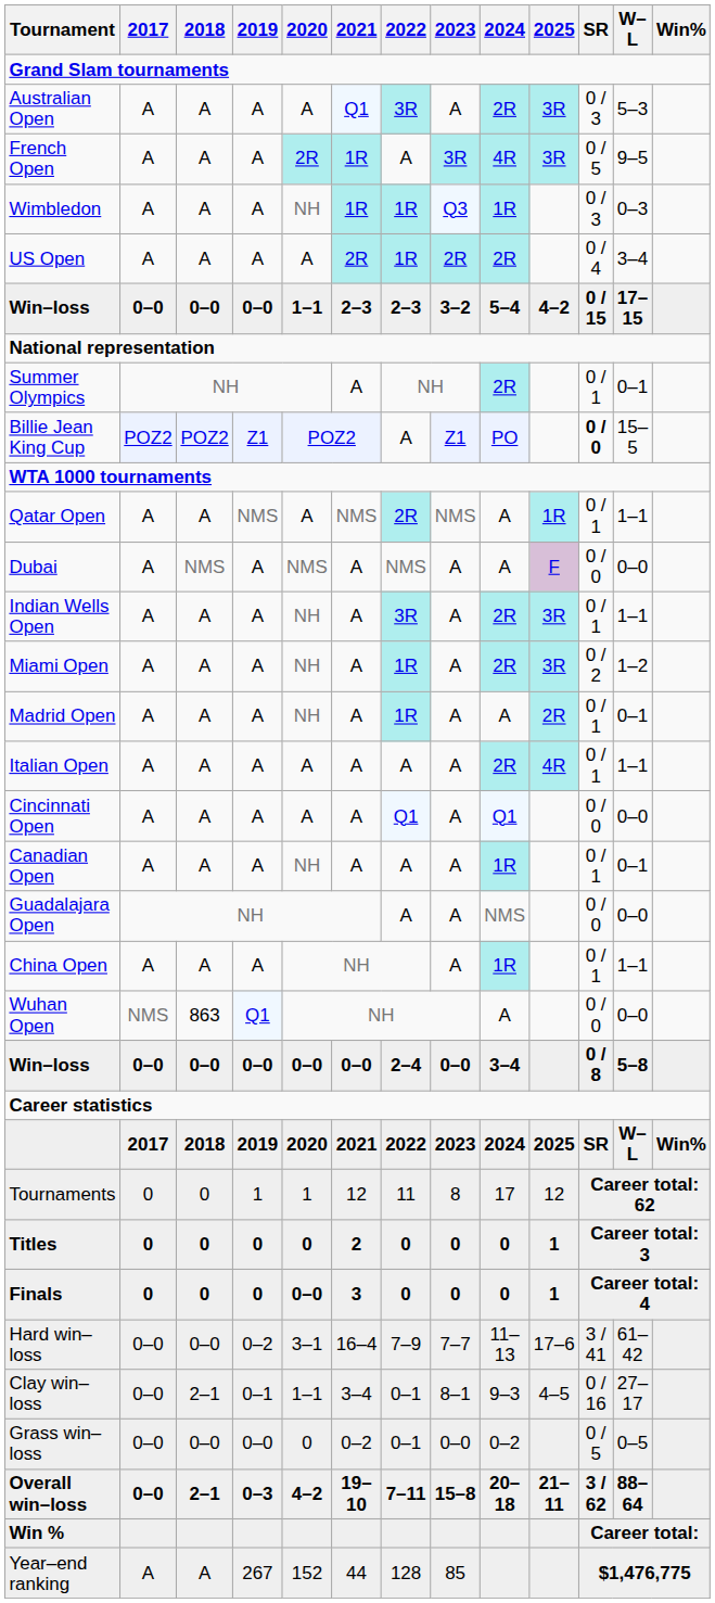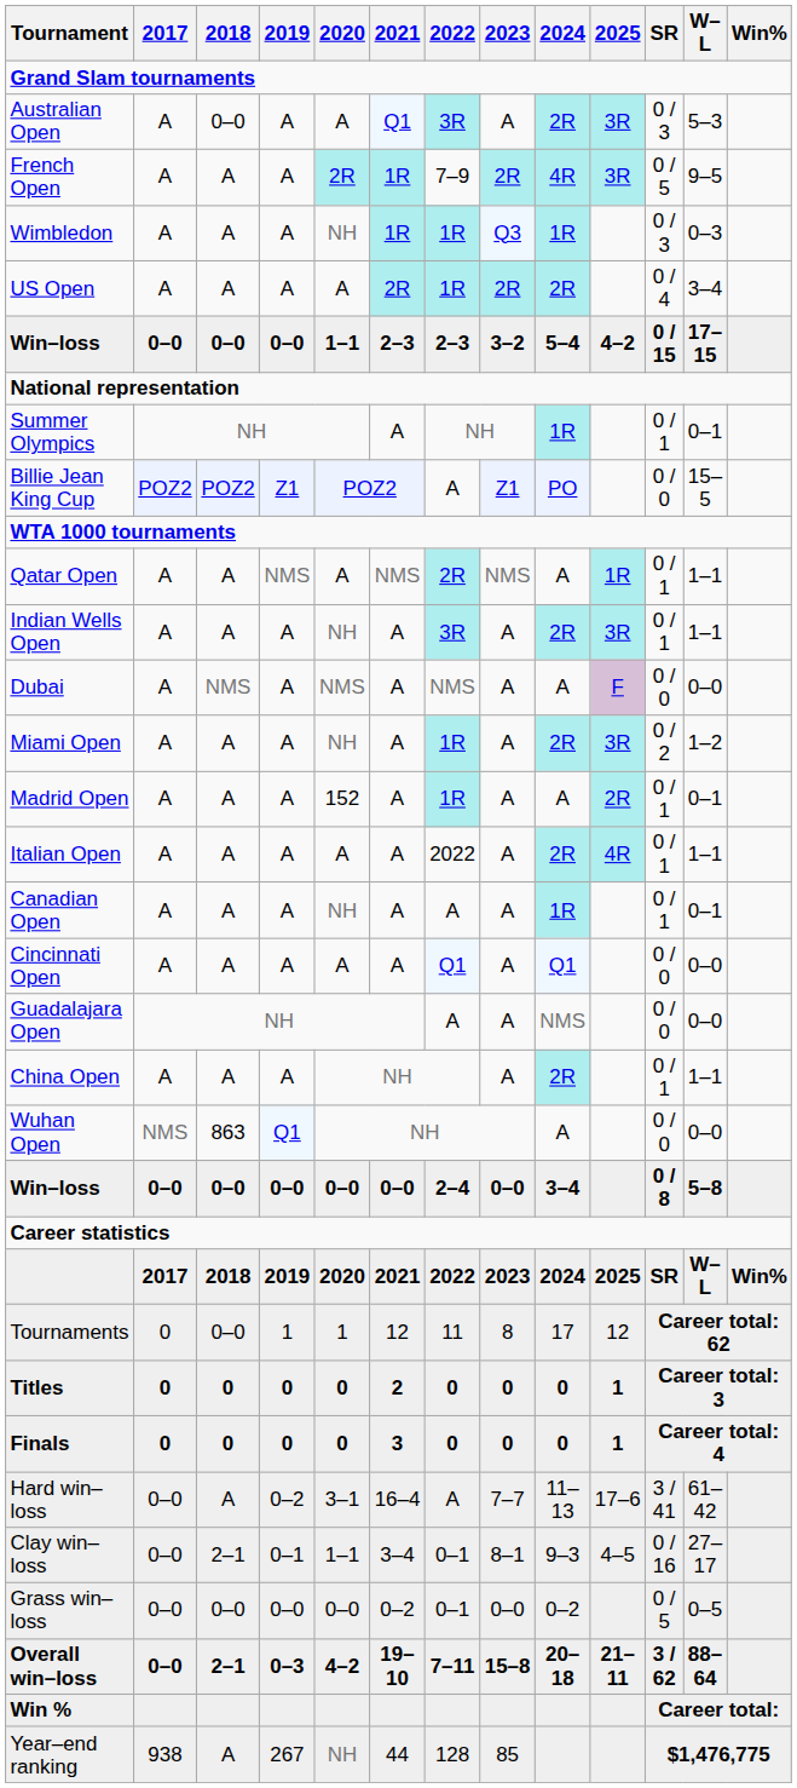 <table class=wikitable style=text-align:center>
 <tr>
 <th>Tournament</th>
 <th><a href='#'>2017</a></th>
 <th><a href='#'>2018</a></th>
 <th><a href='#'>2019</a></th>
 <th><a href='#'>2020</a></th>
 <th><a href='#'>2021</a></th>
 <th><a href='#'>2022</a></th>
 <th><a href='#'>2023</a></th>
 <th><a href='#'>2024</a></th>
 <th><a href='#'>2025</a></th>
 <th>SR</th>
 <th>W–L</th>
 <th>Win%</th>
 </tr>
 <tr>
 <td colspan="13" align="left"><strong><a href='#'>Grand Slam tournaments</a></strong></td>
 </tr>
 <tr>
 <td align=left><a href='#'>Australian Open</a></td>
 <td>A</td>
-<td>A</td>
+<td>0–0</td>
 <td>A</td>
 <td>A</td>
 <td bgcolor=f0f8ff><a href='#'>Q1</a></td>
 <td bgcolor=afeeee><a href='#'>3R</a></td>
 <td>A</td>
 <td bgcolor=afeeee><a href='#'>2R</a></td>
 <td bgcolor=afeeee><a href='#'>3R</a></td>
 <td>0 / 3</td>
 <td>5–3</td>
 <td></td>
 </tr>
 <tr>
 <td align=left><a href='#'>French Open</a></td>
 <td>A</td>
 <td>A</td>
 <td>A</td>
 <td bgcolor=afeeee><a href='#'>2R</a></td>
 <td bgcolor=afeeee><a href='#'>1R</a></td>
-<td>A</td>
-<td bgcolor=afeeee><a href='#'>3R</a></td>
+<td>7–9</td>
+<td bgcolor=afeeee><a href='#'>2R</a></td>
 <td bgcolor=afeeee><a href='#'>4R</a></td>
 <td bgcolor=afeeee><a href='#'>3R</a></td>
 <td>0 / 5</td>
 <td>9–5</td>
 <td></td>
 </tr>
 <tr>
 <td align=left><a href='#'>Wimbledon</a></td>
 <td>A</td>
 <td>A</td>
 <td>A</td>
 <td style=color:#767676>NH</td>
 <td bgcolor=afeeee><a href='#'>1R</a></td>
 <td bgcolor=afeeee><a href='#'>1R</a></td>
 <td bgcolor=f0f8ff><a href='#'>Q3</a></td>
 <td bgcolor=afeeee><a href='#'>1R</a></td>
 <td></td>
 <td>0 / 3</td>
 <td>0–3</td>
 <td></td>
 </tr>
 <tr>
 <td align=left><a href='#'>US Open</a></td>
 <td>A</td>
 <td>A</td>
 <td>A</td>
 <td>A</td>
 <td bgcolor=afeeee><a href='#'>2R</a></td>
 <td bgcolor=afeeee><a href='#'>1R</a></td>
 <td bgcolor=afeeee><a href='#'>2R</a></td>
 <td bgcolor=afeeee><a href='#'>2R</a></td>
 <td></td>
 <td>0 / 4</td>
 <td>3–4</td>
 <td></td>
 </tr>
 <tr style=background:#efefef;font-weight:bold>
 <td align=left>Win–loss</td>
 <td>0–0</td>
 <td>0–0</td>
 <td>0–0</td>
 <td>1–1</td>
 <td>2–3</td>
 <td>2–3</td>
 <td>3–2</td>
 <td>5–4</td>
 <td>4–2</td>
 <td>0 / 15</td>
 <td>17–15</td>
 <td></td>
 </tr>
 <tr>
 <td colspan="13" align="left"><strong>National representation</strong></td>
 </tr>
 <tr>
 <td align=left><a href='#'>Summer Olympics</a></td>
 <td colspan=4 style=color:#767676>NH</td>
 <td>A</td>
 <td colspan=2 style=color:#767676>NH</td>
-<td style="background:#afeeee"><a href='#'>2R</a></td>
+<td style=background:#afeeee><a href='#'>1R</a></td>
 <td></td>
 <td>0 / 1</td>
 <td>0–1</td>
 <td></td>
 </tr>
 <tr>
 <td align=left><a href='#'>Billie Jean King Cup</a></td>
 <td bgcolor=ecf2ff><a href='#'>POZ2</a></td>
 <td bgcolor=ecf2ff><a href='#'>POZ2</a></td>
 <td bgcolor=ecf2ff><a href='#'>Z1</a></td>
 <td colspan="2" bgcolor=ecf2ff><a href='#'>POZ2</a></td>
 <td>A</td>
 <td bgcolor=ecf2ff><a href='#'>Z1</a></td>
 <td bgcolor=ecf2ff><a href='#'>PO</a></td>
 <td></td>
-<td><strong>0 / 0</strong></td>
+<td>0 / 0</td>
 <td>15–5</td>
 <td></td>
 </tr>
 <tr>
 <td colspan="13" align="left"><strong><a href='#'>WTA 1000 tournaments</a></strong></td>
 </tr>
 <tr>
 <td align="left"><a href='#'>Qatar Open</a></td>
 <td>A</td>
 <td>A</td>
 <td style="color:#767676">NMS</td>
 <td>A</td>
 <td style="color:#767676">NMS</td>
 <td bgcolor="afeeee"><a href='#'>2R</a></td>
 <td style="color:#767676">NMS</td>
 <td>A</td>
 <td bgcolor=afeeee><a href='#'>1R</a></td>
 <td>0 / 1</td>
 <td>1–1</td>
 <td></td>
 </tr>
 <tr>
+<td align="left"><a href='#'>Indian Wells Open</a></td>
+<td>A</td>
+<td>A</td>
+<td>A</td>
+<td style="color:#767676">NH</td>
+<td>A</td>
+<td bgcolor="afeeee"><a href='#'>3R</a></td>
+<td>A</td>
+<td bgcolor="afeeee"><a href='#'>2R</a></td>
+<td bgcolor="afeeee"><a href='#'>3R</a></td>
+<td>0 / 1</td>
+<td>1–1</td>
+<td></td>
+</tr>
+<tr>
 <td align="left"><a href='#'>Dubai</a></td>
 <td>A</td>
 <td style="color:#767676">NMS</td>
 <td>A</td>
 <td style="color:#767676">NMS</td>
 <td>A</td>
 <td style="color:#767676">NMS</td>
 <td>A</td>
 <td>A</td>
 <td bgcolor=thistle><a href='#'>F</a></td>
 <td>0 / 0</td>
 <td>0–0</td>
-<td></td>
-</tr>
-<tr>
-<td align="left"><a href='#'>Indian Wells Open</a></td>
-<td>A</td>
-<td>A</td>
-<td>A</td>
-<td style="color:#767676">NH</td>
-<td>A</td>
-<td bgcolor="afeeee"><a href='#'>3R</a></td>
-<td>A</td>
-<td bgcolor="afeeee"><a href='#'>2R</a></td>
-<td bgcolor="afeeee"><a href='#'>3R</a></td>
-<td>0 / 1</td>
-<td>1–1</td>
 <td></td>
 </tr>
 <tr>
 <td align="left"><a href='#'>Miami Open</a></td>
 <td>A</td>
 <td>A</td>
 <td>A</td>
 <td style="color:#767676">NH</td>
 <td>A</td>
 <td bgcolor="afeeee"><a href='#'>1R</a></td>
 <td>A</td>
 <td bgcolor="afeeee"><a href='#'>2R</a></td>
 <td bgcolor="afeeee"><a href='#'>3R</a></td>
 <td>0 / 2</td>
 <td>1–2</td>
 <td></td>
 </tr>
 <tr>
 <td align="left"><a href='#'>Madrid Open</a></td>
 <td>A</td>
 <td>A</td>
 <td>A</td>
-<td style="color:#767676">NH</td>
+<td>152</td>
 <td>A</td>
 <td bgcolor="afeeee"><a href='#'>1R</a></td>
 <td>A</td>
 <td>A</td>
 <td bgcolor="afeeee"><a href='#'>2R</a></td>
 <td>0 / 1</td>
 <td>0–1</td>
 <td></td>
 </tr>
 <tr>
 <td align="left"><a href='#'>Italian Open</a></td>
 <td>A</td>
 <td>A</td>
 <td>A</td>
 <td>A</td>
 <td>A</td>
-<td>A</td>
+<td>2022</td>
 <td>A</td>
 <td style=background:#afeeee><a href='#'>2R</a></td>
 <td style=background:#afeeee><a href='#'>4R</a></td>
 <td>0 / 1</td>
 <td>1–1</td>
+<td></td>
+</tr>
+<tr>
+<td align="left"><a href='#'>Canadian Open</a></td>
+<td>A</td>
+<td>A</td>
+<td>A</td>
+<td style="color:#767676">NH</td>
+<td>A</td>
+<td>A</td>
+<td>A</td>
+<td style=background:#afeeee><a href='#'>1R</a></td>
+<td></td>
+<td>0 / 1</td>
+<td>0–1</td>
 <td></td>
 </tr>
 <tr>
 <td align="left"><a href='#'>Cincinnati Open</a></td>
 <td>A</td>
 <td>A</td>
 <td>A</td>
 <td>A</td>
 <td>A</td>
 <td bgcolor="f0f8ff"><a href='#'>Q1</a></td>
 <td>A</td>
 <td bgcolor="f0f8ff"><a href='#'>Q1</a></td>
 <td></td>
 <td>0 / 0</td>
 <td>0–0</td>
-<td></td>
-</tr>
-<tr>
-<td align="left"><a href='#'>Canadian Open</a></td>
-<td>A</td>
-<td>A</td>
-<td>A</td>
-<td style="color:#767676">NH</td>
-<td>A</td>
-<td>A</td>
-<td>A</td>
-<td style=background:#afeeee><a href='#'>1R</a></td>
-<td></td>
-<td>0 / 1</td>
-<td>0–1</td>
 <td></td>
 </tr>
 <tr>
 <td align="left"><a href='#'>Guadalajara Open</a></td>
 <td colspan="5" style="color:#767676">NH</td>
 <td>A</td>
 <td>A</td>
 <td style="color:#767676">NMS</td>
 <td></td>
 <td>0 / 0</td>
 <td>0–0</td>
 <td></td>
 </tr>
 <tr>
 <td align="left"><a href='#'>China Open</a></td>
 <td>A</td>
 <td>A</td>
 <td>A</td>
 <td colspan="3" style="color:#767676">NH</td>
 <td>A</td>
-<td style=background:#afeeee><a href='#'>1R</a></td>
+<td style="background:#afeeee"><a href='#'>2R</a></td>
 <td></td>
 <td>0 / 1</td>
 <td>1–1</td>
 <td></td>
 </tr>
 <tr>
 <td align="left"><a href='#'>Wuhan Open</a></td>
 <td style="color:#767676">NMS</td>
 <td>863</td>
 <td bgcolor="f0f8ff"><a href='#'>Q1</a></td>
 <td colspan="4" style="color:#767676">NH</td>
 <td>A</td>
 <td></td>
 <td>0 / 0</td>
 <td>0–0</td>
 <td></td>
 </tr>
 <tr style="background:#efefef;font-weight:bold">
 <td align=left>Win–loss</td>
 <td>0–0</td>
 <td>0–0</td>
 <td>0–0</td>
 <td>0–0</td>
 <td>0–0</td>
 <td>2–4</td>
 <td>0–0</td>
 <td>3–4</td>
 <td></td>
 <td>0 / 8</td>
 <td>5–8</td>
 <td></td>
 </tr>
 <tr>
 <td colspan="13" align="left"><strong>Career statistics</strong></td>
 </tr>
 <tr style="background:#efefef;font-weight:bold">
 <td></td>
 <td>2017</td>
 <td>2018</td>
 <td>2019</td>
 <td>2020</td>
 <td>2021</td>
 <td>2022</td>
 <td>2023</td>
 <td>2024</td>
 <td>2025</td>
 <td>SR</td>
 <td>W–L</td>
 <td>Win%</td>
 </tr>
 <tr bgcolor="efefef">
 <td align="left">Tournaments</td>
 <td>0</td>
-<td>0</td>
+<td>0–0</td>
 <td>1</td>
 <td>1</td>
 <td>12</td>
 <td>11</td>
 <td>8</td>
 <td>17</td>
 <td>12</td>
 <td colspan="3"><strong>Career total: 62</strong></td>
 </tr>
 <tr style="background:#efefef;font-weight:bold">
 <td align="left">Titles</td>
 <td>0</td>
 <td>0</td>
 <td>0</td>
 <td>0</td>
 <td>2</td>
 <td>0</td>
 <td>0</td>
 <td>0</td>
 <td>1</td>
 <td colspan="3">Career total: 3</td>
 </tr>
 <tr style="background:#efefef;font-weight:bold">
 <td align="left">Finals</td>
 <td>0</td>
 <td>0</td>
 <td>0</td>
-<td>0–0</td>
+<td>0</td>
 <td>3</td>
 <td>0</td>
 <td>0</td>
 <td>0</td>
 <td>1</td>
 <td colspan="3">Career total: 4</td>
 </tr>
 <tr bgcolor=efefef>
 <td align=left>Hard win–loss</td>
 <td>0–0</td>
-<td>0–0</td>
+<td>A</td>
 <td>0–2</td>
 <td>3–1</td>
 <td>16–4</td>
-<td>7–9</td>
+<td>A</td>
 <td>7–7</td>
 <td>11–13</td>
 <td>17–6</td>
 <td>3 / 41</td>
 <td>61–42</td>
 <td></td>
 </tr>
 <tr bgcolor=efefef>
 <td align=left>Clay win–loss</td>
 <td>0–0</td>
 <td>2–1</td>
 <td>0–1</td>
 <td>1–1</td>
 <td>3–4</td>
 <td>0–1</td>
 <td>8–1</td>
 <td>9–3</td>
 <td>4–5</td>
 <td>0 / 16</td>
 <td>27–17</td>
 <td></td>
 </tr>
 <tr bgcolor=efefef>
 <td align=left>Grass win–loss</td>
 <td>0–0</td>
 <td>0–0</td>
 <td>0–0</td>
-<td>0</td>
+<td>0–0</td>
 <td>0–2</td>
 <td>0–1</td>
 <td>0–0</td>
 <td>0–2</td>
 <td></td>
 <td>0 / 5</td>
 <td>0–5</td>
 <td></td>
 </tr>
 <tr style="background:#efefef;font-weight:bold">
 <td align="left">Overall win–loss</td>
 <td>0–0</td>
 <td>2–1</td>
 <td>0–3</td>
 <td>4–2</td>
 <td>19–10</td>
 <td>7–11</td>
 <td>15–8</td>
 <td>20–18</td>
 <td>21–11</td>
 <td>3 / 62</td>
 <td>88–64</td>
 <td></td>
 </tr>
 <tr style="background:#efefef;font-weight:bold">
 <td align="left">Win %</td>
 <td></td>
 <td></td>
 <td></td>
 <td></td>
 <td></td>
 <td></td>
 <td></td>
 <td></td>
 <td></td>
 <td colspan="3">Career total: </td>
 </tr>
 <tr bgcolor="efefef">
 <td align="left">Year–end ranking</td>
-<td>A</td>
+<td>938</td>
 <td>A</td>
 <td>267</td>
-<td>152</td>
+<td style="color:#767676">NH</td>
 <td>44</td>
 <td>128</td>
 <td>85</td>
 <td></td>
 <td></td>
 <td colspan="3"><strong>$1,476,775</strong></td>
 </tr>
 </table>
